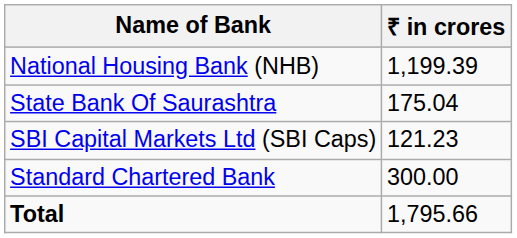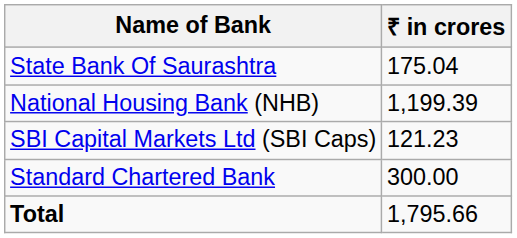 <table class="wikitable">
 <tr>
 <th>Name of Bank</th>
 <th>₹ in crores</th>
 </tr>
 <tr>
+<td><a href='#'>State Bank Of Saurashtra</a></td>
+<td>175.04</td>
+</tr>
+<tr>
 <td><a href='#'>National Housing Bank</a> (NHB)</td>
 <td>1,199.39</td>
-</tr>
-<tr>
-<td><a href='#'>State Bank Of Saurashtra</a></td>
-<td>175.04</td>
 </tr>
 <tr>
 <td><a href='#'>SBI Capital Markets Ltd</a> (SBI Caps)</td>
 <td>121.23</td>
 </tr>
 <tr>
 <td><a href='#'>Standard Chartered Bank</a></td>
 <td>300.00</td>
 </tr>
 <tr>
 <td><strong>Total</strong></td>
 <td>1,795.66</td>
 </tr>
 </table>
